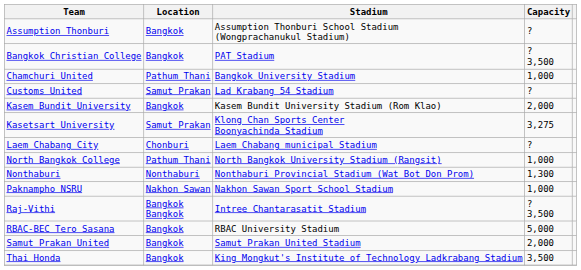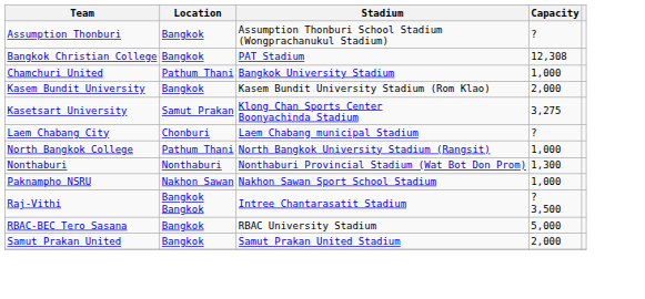 <table class="wikitable sortable">
 <tr>
 <th>Team</th>
 <th>Location</th>
 <th>Stadium </th>
 <th>Capacity</th>
 <th class="unsortable"></th>
 </tr>
 <tr>
 <td><a href='#'>Assumption Thonburi</a></td>
 <td><a href='#'>Bangkok</a></td>
 <td>Assumption Thonburi School Stadium<br>(Wongprachanukul Stadium)</td>
 <td>?</td>
 <td></td>
 </tr>
 <tr>
 <td><a href='#'>Bangkok Christian College</a></td>
 <td><a href='#'>Bangkok</a></td>
 <td><a href='#'>PAT Stadium</a></td>
-<td>?<br>3,500</td>
+<td>12,308</td>
 <td></td>
 </tr>
 <tr>
 <td><a href='#'>Chamchuri United</a></td>
 <td><a href='#'>Pathum Thani</a></td>
 <td><a href='#'>Bangkok University Stadium</a></td>
 <td>1,000</td>
-<td></td>
-</tr>
-<tr>
-<td><a href='#'>Customs United</a></td>
-<td><a href='#'>Samut Prakan</a></td>
-<td><a href='#'>Lad Krabang 54 Stadium</a></td>
-<td>?</td>
 <td></td>
 </tr>
 <tr>
 <td><a href='#'>Kasem Bundit University</a></td>
 <td><a href='#'>Bangkok</a></td>
 <td>Kasem Bundit University Stadium (Rom Klao)</td>
 <td>2,000</td>
 <td></td>
 </tr>
 <tr>
 <td><a href='#'>Kasetsart University</a></td>
 <td><a href='#'>Samut Prakan</a></td>
 <td><a href='#'>Klong Chan Sports Center</a><br><a href='#'>Boonyachinda Stadium</a></td>
 <td>3,275</td>
 <td></td>
 </tr>
 <tr>
 <td><a href='#'>Laem Chabang City</a></td>
 <td><a href='#'>Chonburi</a></td>
 <td><a href='#'>Laem Chabang municipal Stadium</a></td>
 <td>?</td>
 <td></td>
 </tr>
 <tr>
 <td><a href='#'>North Bangkok College</a></td>
 <td><a href='#'>Pathum Thani</a></td>
 <td><a href='#'>North Bangkok University Stadium (Rangsit)</a></td>
 <td>1,000</td>
 <td></td>
 </tr>
 <tr>
 <td><a href='#'>Nonthaburi</a></td>
 <td><a href='#'>Nonthaburi</a></td>
 <td><a href='#'>Nonthaburi Provincial Stadium (Wat Bot Don Prom)</a></td>
 <td>1,300</td>
 <td></td>
 </tr>
 <tr>
 <td><a href='#'>Paknampho NSRU</a></td>
 <td><a href='#'>Nakhon Sawan</a></td>
 <td><a href='#'>Nakhon Sawan Sport School Stadium</a></td>
 <td>1,000</td>
 <td></td>
 </tr>
 <tr>
 <td><a href='#'>Raj-Vithi</a></td>
 <td><a href='#'>Bangkok</a><br><a href='#'>Bangkok</a></td>
 <td><a href='#'>Intree Chantarasatit Stadium</a></td>
 <td>?<br>3,500</td>
 <td> </td>
 </tr>
 <tr>
 <td><a href='#'>RBAC-BEC Tero Sasana</a></td>
 <td><a href='#'>Bangkok</a></td>
 <td>RBAC University Stadium</td>
 <td>5,000</td>
 <td></td>
 </tr>
 <tr>
 <td><a href='#'>Samut Prakan United</a></td>
 <td><a href='#'>Bangkok</a></td>
 <td><a href='#'>Samut Prakan United Stadium</a></td>
 <td>2,000</td>
 <td></td>
 </tr>
 <tr>
-<td><a href='#'>Thai Honda</a></td>
-<td><a href='#'>Bangkok</a></td>
-<td><a href='#'>King Mongkut's Institute of Technology Ladkrabang Stadium</a></td>
-<td>3,500</td>
-<td></td>
-</tr>
-<tr>
 </tr>
 </table>
